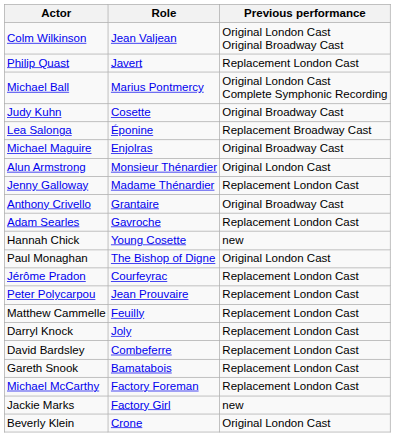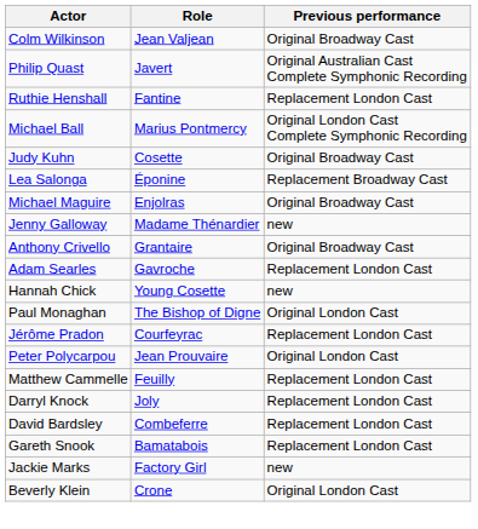 <table class="wikitable">
 <tr>
 <th>Actor</th>
 <th>Role</th>
 <th>Previous performance</th>
 </tr>
 <tr>
 <td><a href='#'>Colm Wilkinson</a></td>
 <td><a href='#'>Jean Valjean</a></td>
-<td>Original London Cast<br>Original Broadway Cast</td>
+<td>Original Broadway Cast</td>
 </tr>
 <tr>
 <td><a href='#'>Philip Quast</a></td>
 <td><a href='#'>Javert</a></td>
+<td>Original Australian Cast<br>Complete Symphonic Recording</td>
+</tr>
+<tr>
+<td><a href='#'>Ruthie Henshall</a></td>
+<td><a href='#'>Fantine</a></td>
 <td>Replacement London Cast</td>
 </tr>
 <tr>
 <td><a href='#'>Michael Ball</a></td>
 <td><a href='#'>Marius Pontmercy</a></td>
 <td>Original London Cast<br>Complete Symphonic Recording</td>
 </tr>
 <tr>
 <td><a href='#'>Judy Kuhn</a></td>
 <td><a href='#'>Cosette</a></td>
 <td>Original Broadway Cast</td>
 </tr>
 <tr>
 <td><a href='#'>Lea Salonga</a></td>
 <td><a href='#'>Éponine</a></td>
 <td>Replacement Broadway Cast</td>
 </tr>
 <tr>
 <td><a href='#'>Michael Maguire</a></td>
 <td><a href='#'>Enjolras</a></td>
 <td>Original Broadway Cast</td>
 </tr>
 <tr>
-<td><a href='#'>Alun Armstrong</a></td>
-<td><a href='#'>Monsieur Thénardier</a></td>
-<td>Original London Cast</td>
-</tr>
-<tr>
 <td><a href='#'>Jenny Galloway</a></td>
 <td><a href='#'>Madame Thénardier</a></td>
-<td>Replacement London Cast</td>
+<td>new</td>
 </tr>
 <tr>
 <td><a href='#'>Anthony Crivello</a></td>
 <td><a href='#'>Grantaire</a></td>
 <td>Original Broadway Cast</td>
 </tr>
 <tr>
 <td><a href='#'>Adam Searles</a></td>
 <td><a href='#'>Gavroche</a></td>
 <td>Replacement London Cast</td>
 </tr>
 <tr>
 <td>Hannah Chick</td>
 <td><a href='#'>Young Cosette</a></td>
 <td>new</td>
 </tr>
 <tr>
 <td>Paul Monaghan</td>
 <td><a href='#'>The Bishop of Digne</a></td>
 <td>Original London Cast</td>
 </tr>
 <tr>
 <td><a href='#'>Jérôme Pradon</a></td>
 <td><a href='#'>Courfeyrac</a></td>
 <td>Replacement London Cast</td>
 </tr>
 <tr>
 <td><a href='#'>Peter Polycarpou</a></td>
 <td><a href='#'>Jean Prouvaire</a></td>
-<td>Replacement London Cast</td>
+<td>Original London Cast</td>
 </tr>
 <tr>
 <td>Matthew Cammelle</td>
 <td><a href='#'>Feuilly</a></td>
 <td>Replacement London Cast</td>
 </tr>
 <tr>
 <td>Darryl Knock</td>
 <td><a href='#'>Joly</a></td>
 <td>Replacement London Cast</td>
 </tr>
 <tr>
 <td>David Bardsley</td>
 <td><a href='#'>Combeferre</a></td>
 <td>Replacement London Cast</td>
 </tr>
 <tr>
 <td>Gareth Snook</td>
 <td><a href='#'>Bamatabois</a></td>
 <td>Replacement London Cast</td>
 </tr>
 <tr>
-<td><a href='#'>Michael McCarthy</a></td>
-<td><a href='#'>Factory Foreman</a></td>
-<td>Replacement London Cast</td>
-</tr>
-<tr>
 <td>Jackie Marks</td>
 <td><a href='#'>Factory Girl</a></td>
 <td>new</td>
 </tr>
 <tr>
 <td>Beverly Klein</td>
 <td><a href='#'>Crone</a></td>
 <td>Original London Cast</td>
 </tr>
 </table>
